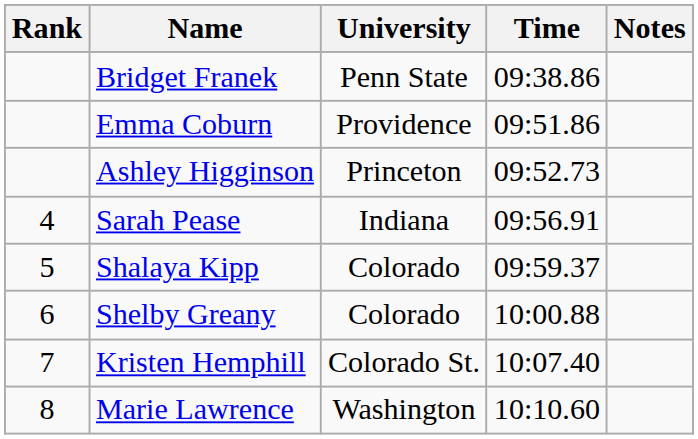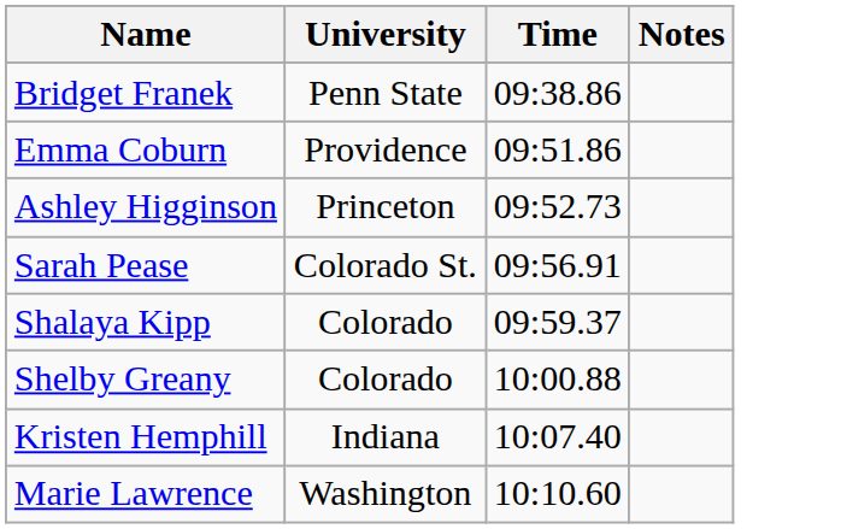 <table class="wikitable sortable" style="text-align:center">
 <tr>
-<th>Rank</th>
 <th>Name</th>
 <th>University</th>
 <th>Time</th>
 <th>Notes</th>
 </tr>
 <tr>
-<td></td>
 <td align=left><a href='#'>Bridget Franek</a></td>
 <td>Penn State</td>
 <td>09:38.86</td>
 <td></td>
 </tr>
 <tr>
-<td></td>
 <td align=left><a href='#'>Emma Coburn</a></td>
 <td>Providence</td>
 <td>09:51.86</td>
 <td></td>
 </tr>
 <tr>
-<td></td>
 <td align=left><a href='#'>Ashley Higginson</a></td>
 <td>Princeton</td>
 <td>09:52.73</td>
 <td></td>
 </tr>
 <tr>
-<td>4</td>
 <td align=left><a href='#'>Sarah Pease</a></td>
-<td>Indiana</td>
+<td>Colorado St.</td>
 <td>09:56.91</td>
 <td></td>
 </tr>
 <tr>
-<td>5</td>
 <td align=left><a href='#'>Shalaya Kipp</a></td>
 <td>Colorado</td>
 <td>09:59.37</td>
 <td></td>
 </tr>
 <tr>
-<td>6</td>
 <td align=left><a href='#'>Shelby Greany</a></td>
 <td>Colorado</td>
 <td>10:00.88</td>
 <td></td>
 </tr>
 <tr>
-<td>7</td>
 <td align=left><a href='#'>Kristen Hemphill</a></td>
-<td>Colorado St.</td>
+<td>Indiana</td>
 <td>10:07.40</td>
 <td></td>
 </tr>
 <tr>
-<td>8</td>
 <td align=left><a href='#'>Marie Lawrence</a></td>
 <td>Washington</td>
 <td>10:10.60</td>
 <td></td>
 </tr>
 </table>
